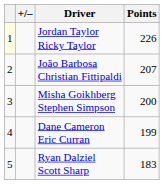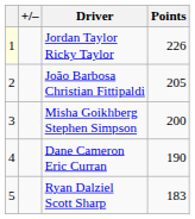 <table class="wikitable" style="font-size: 95%;">
 <tr>
 <th scope="col"></th>
 <th scope="col">+/–</th>
 <th scope="col">Driver</th>
 <th scope="col">Points</th>
 </tr>
 <tr>
 <td align=center style="background: lightyellow;">1</td>
 <td align="left"></td>
 <td> <a href='#'>Jordan Taylor</a><br> <a href='#'>Ricky Taylor</a></td>
 <td align=right>226</td>
 </tr>
 <tr>
 <td align=center>2</td>
 <td align="left"></td>
 <td> <a href='#'>João Barbosa</a><br> <a href='#'>Christian Fittipaldi</a></td>
-<td align=right>207</td>
+<td align=right>205</td>
 </tr>
 <tr>
 <td align=center>3</td>
 <td align="left"></td>
 <td> <a href='#'>Misha Goikhberg</a><br> <a href='#'>Stephen Simpson</a></td>
 <td align=right>200</td>
 </tr>
 <tr>
 <td align=center>4</td>
 <td align="left"></td>
 <td> <a href='#'>Dane Cameron</a><br> <a href='#'>Eric Curran</a></td>
-<td align=right>199</td>
+<td align=right>190</td>
 </tr>
 <tr>
 <td align=center>5</td>
 <td align="left"></td>
 <td> <a href='#'>Ryan Dalziel</a><br> <a href='#'>Scott Sharp</a></td>
 <td align=right>183</td>
 </tr>
 </table>
